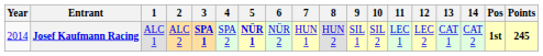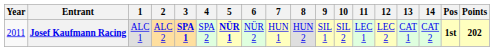 <table class="wikitable" style="text-align:center; font-size:85%">
 <tr>
 <th>Year</th>
 <th>Entrant</th>
 <th>1</th>
 <th>2</th>
 <th>3</th>
 <th>4</th>
 <th>5</th>
 <th>6</th>
 <th>7</th>
 <th>8</th>
 <th>9</th>
 <th>10</th>
 <th>11</th>
 <th>12</th>
 <th>13</th>
 <th>14</th>
 <th>Pos</th>
 <th>Points</th>
 </tr>
 <tr>
-<td><a href='#'>2014</a></td>
+<td><a href='#'>2011</a></td>
 <th nowrap><a href='#'>Josef Kaufmann Racing</a></th>
 <td style="background:#DFDFDF;"><a href='#'>ALC<br>1</a><br></td>
 <td style="background:#FFDF9F;"><a href='#'>ALC<br>2</a><br></td>
 <td style="background:#FFDF9F;"><strong><a href='#'>SPA<br>1</a></strong><br></td>
 <td style="background:#DFFFDF;"><a href='#'>SPA<br>2</a><br></td>
 <td style="background:#FFFFBF;"><strong><a href='#'>NÜR<br>1</a><br></strong></td>
 <td style="background:#DFFFDF;"><a href='#'>NÜR<br>2</a><br></td>
 <td style="background:#FFFFBF;"><a href='#'>HUN<br>1</a><br></td>
 <td style="background:#DFDFDF;"><a href='#'>HUN<br>2</a><br></td>
 <td style="background:#FFFFBF;"><a href='#'>SIL<br>1</a><br></td>
 <td style="background:#FFFFBF;"><a href='#'>SIL<br>2</a><br></td>
 <td style="background:#DFFFDF;"><a href='#'>LEC<br>1</a><br></td>
 <td style="background:#FFFFBF;"><a href='#'>LEC<br>2</a><br></td>
 <td style="background:#DFFFDF;"><a href='#'>CAT<br>1</a><br></td>
 <td style="background:#DFFFDF;"><a href='#'>CAT<br>2</a><br></td>
 <th style="background:#FFFFBF;">1st</th>
-<th style="background:#FFFFBF;">245</th>
+<th style="background:#FFFFBF;">202</th>
 </tr>
 </table>
